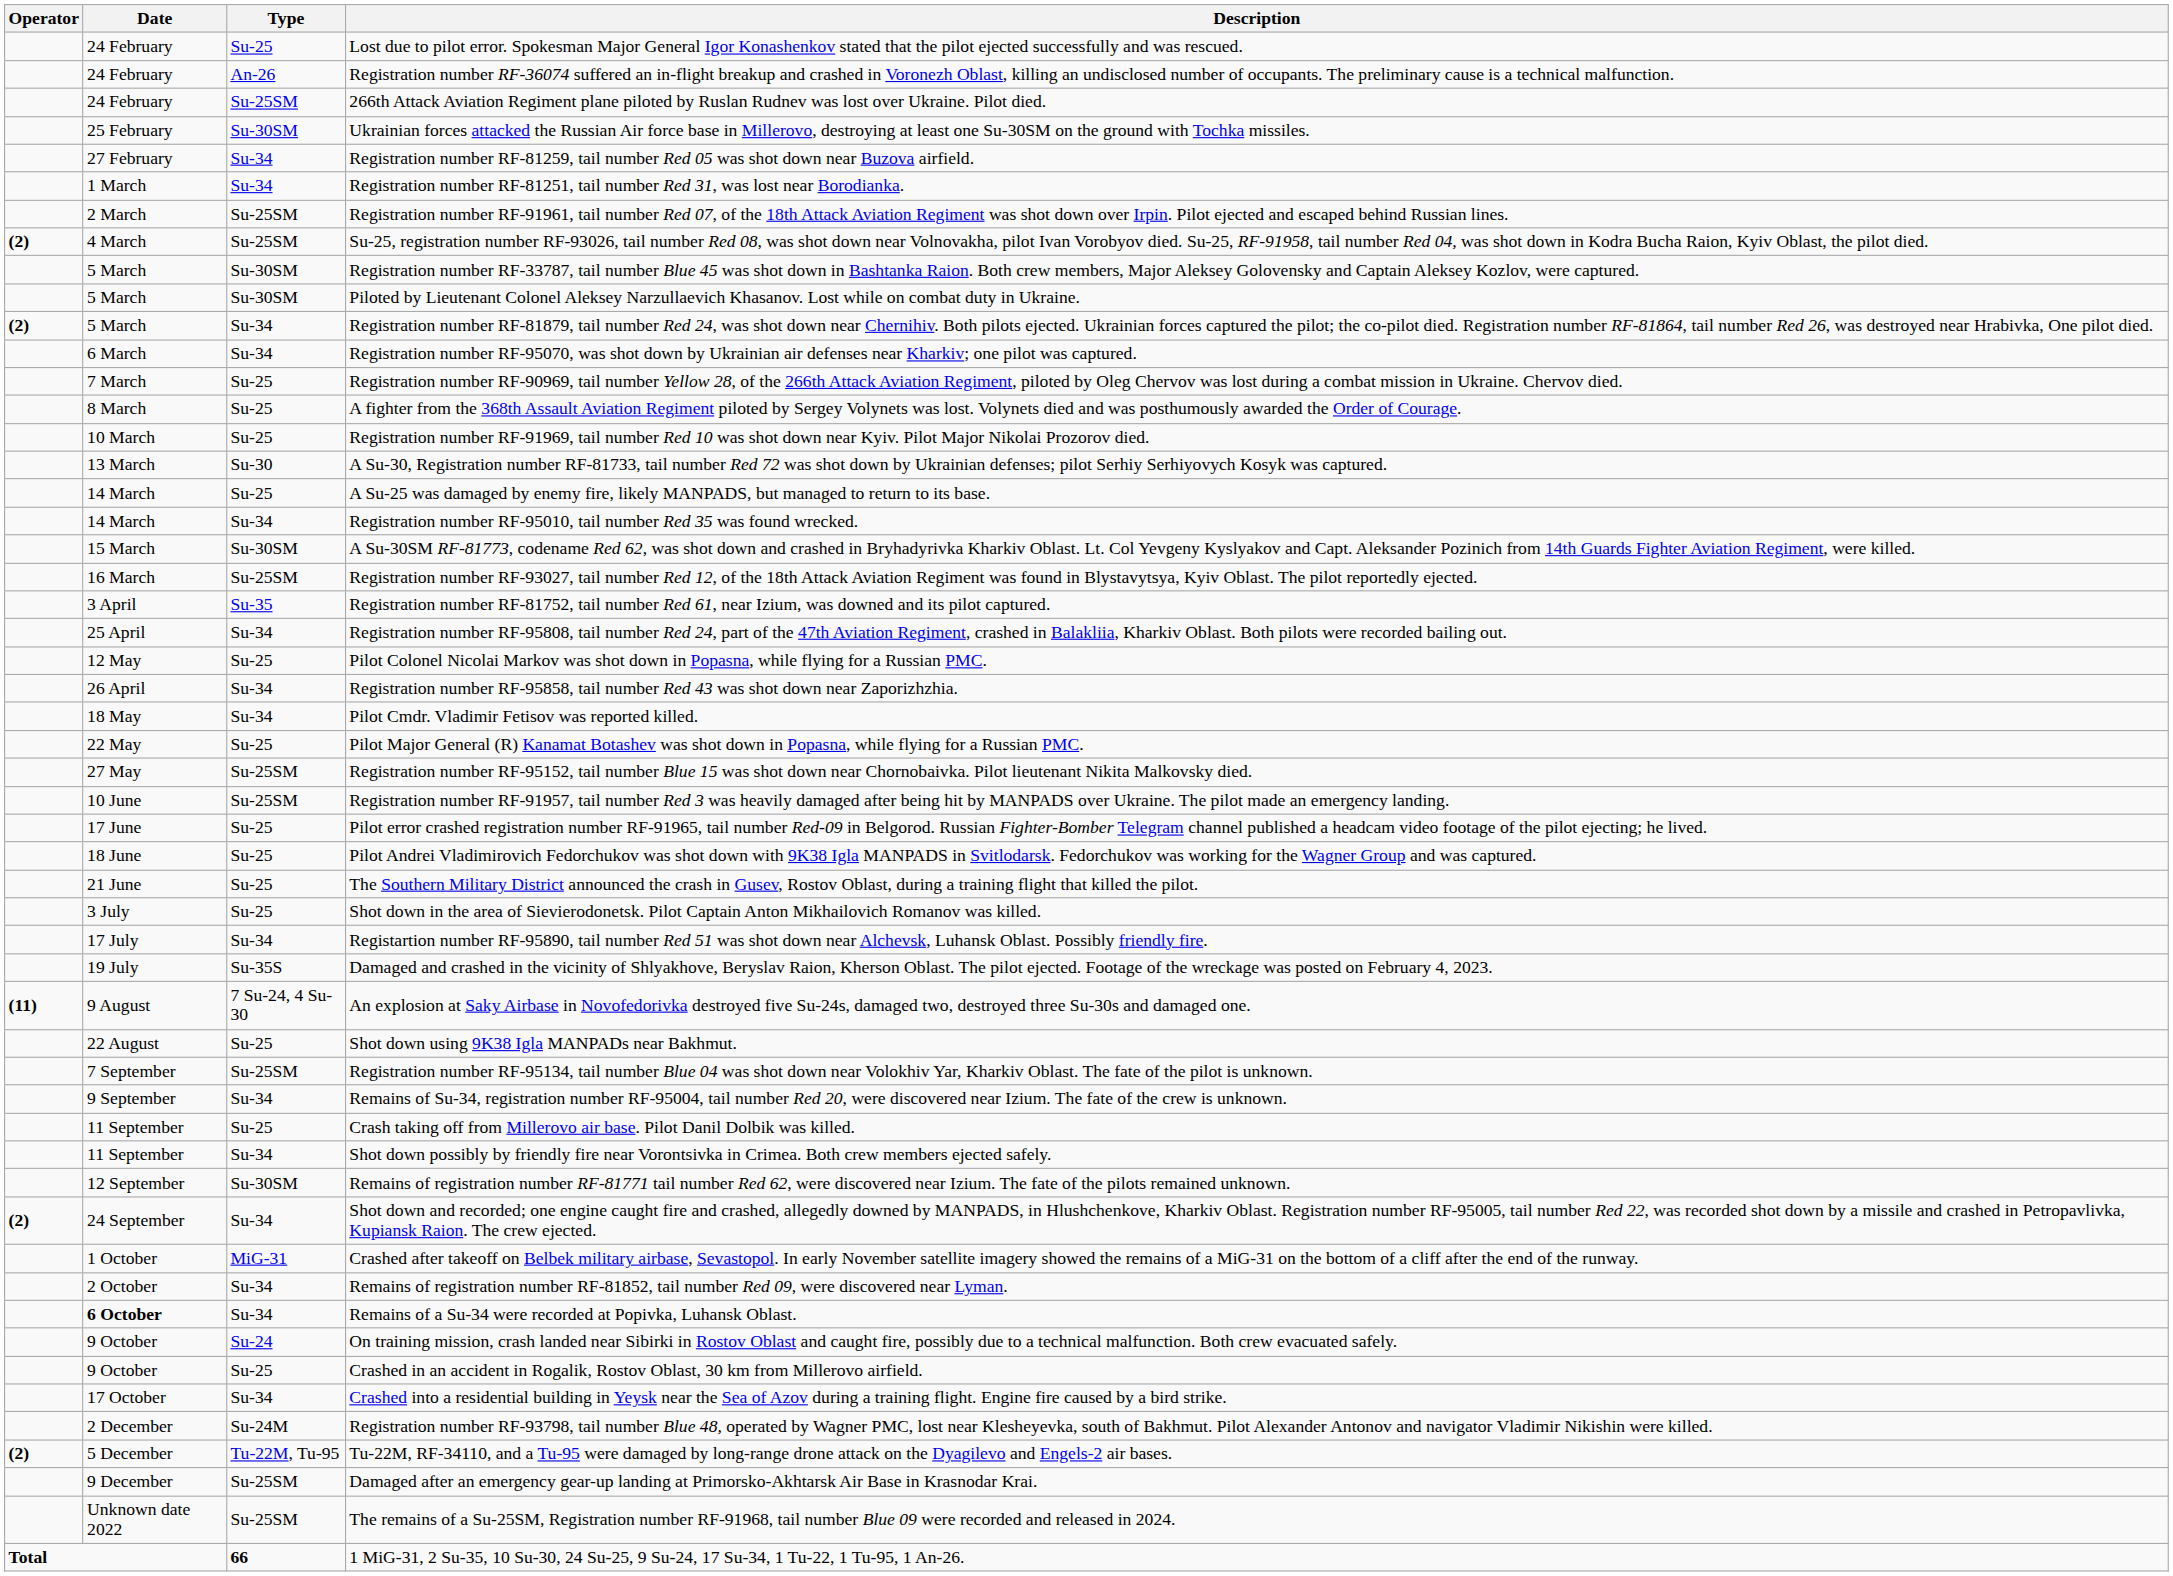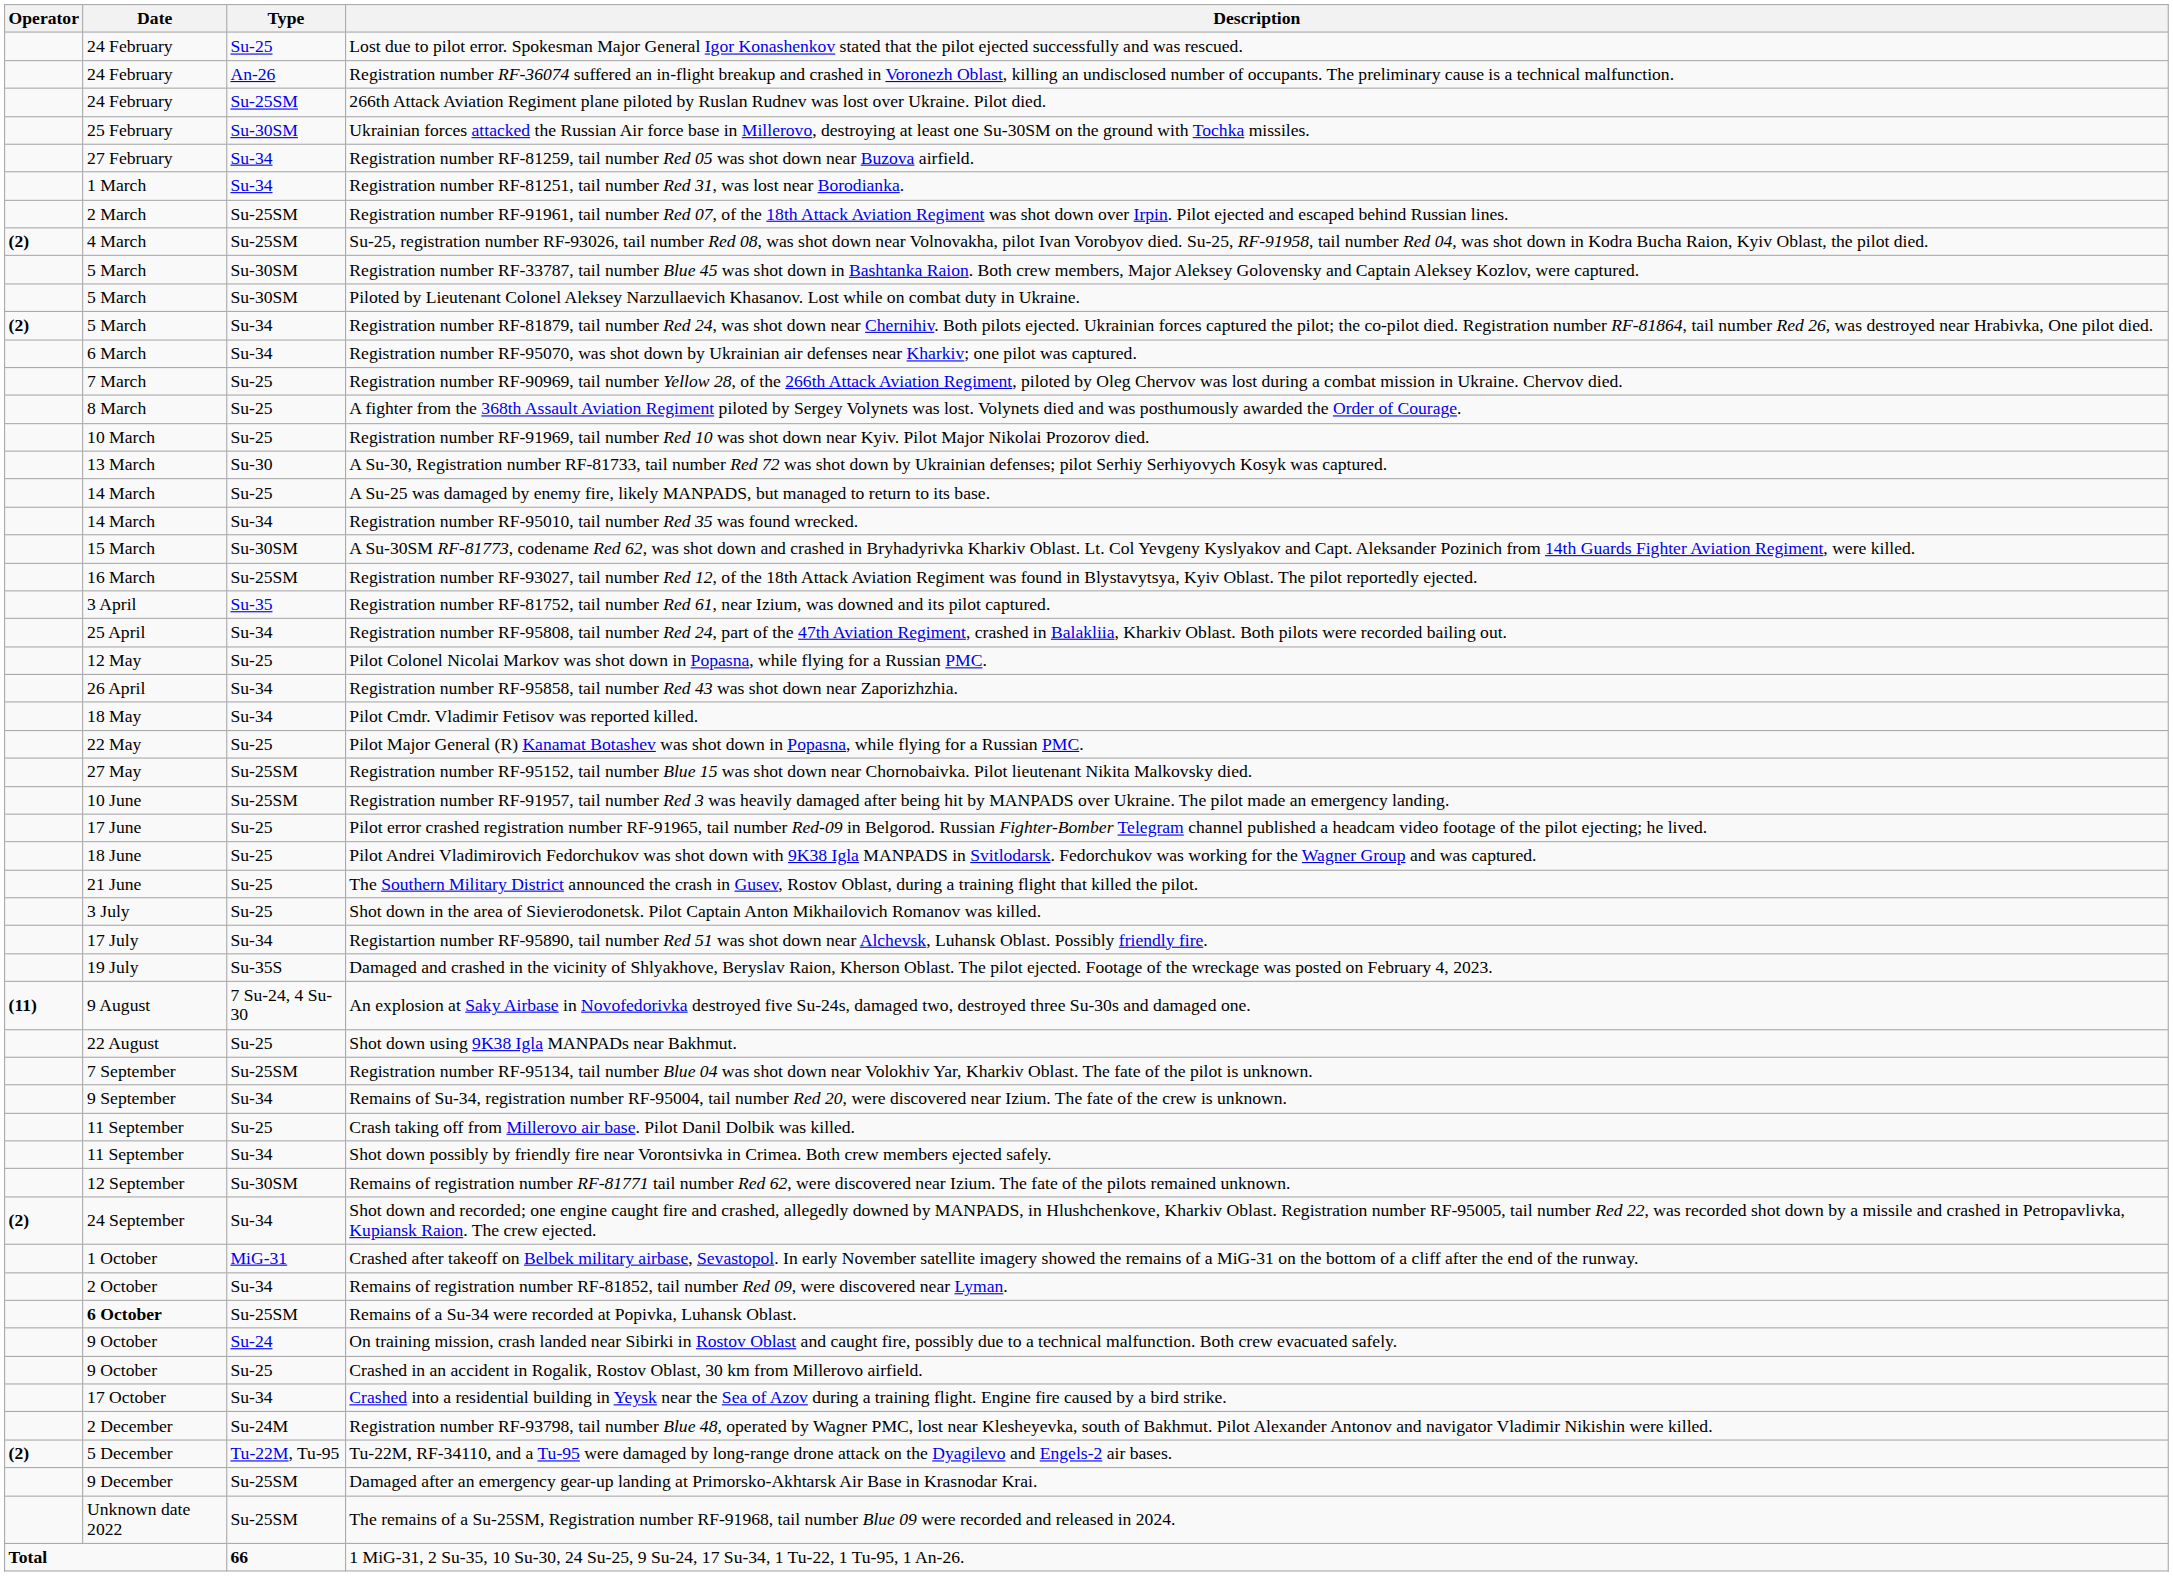 <table class="wikitable">
 <tr>
 <th>Operator</th>
 <th>Date</th>
 <th>Type</th>
 <th>Description</th>
 </tr>
 <tr>
 <td></td>
 <td>24 February</td>
 <td><a href='#'>Su-25</a></td>
 <td>Lost due to pilot error. Spokesman Major General <a href='#'>Igor Konashenkov</a> stated that the pilot ejected successfully and was rescued.</td>
 </tr>
 <tr>
 <td></td>
 <td>24 February</td>
 <td><a href='#'>An-26</a></td>
 <td>Registration number <em>RF-36074</em> suffered an in-flight breakup and crashed in <a href='#'>Voronezh Oblast</a>, killing an undisclosed number of occupants. The preliminary cause is a technical malfunction.</td>
 </tr>
 <tr>
 <td></td>
 <td>24 February</td>
 <td><a href='#'>Su-25SM</a></td>
 <td>266th Attack Aviation Regiment plane piloted by Ruslan Rudnev was lost over Ukraine. Pilot died.</td>
 </tr>
 <tr>
 <td></td>
 <td>25 February</td>
 <td><a href='#'>Su-30SM</a></td>
 <td>Ukrainian forces <a href='#'>attacked</a> the Russian Air force base in <a href='#'>Millerovo</a>, destroying at least one Su-30SM on the ground with <a href='#'>Tochka</a> missiles.</td>
 </tr>
 <tr>
 <td></td>
 <td>27 February</td>
 <td><a href='#'>Su-34</a></td>
 <td>Registration number RF-81259, tail number <em>Red 05</em> was shot down near <a href='#'>Buzova</a> airfield.</td>
 </tr>
 <tr>
 <td></td>
 <td>1 March</td>
 <td><a href='#'>Su-34</a></td>
 <td>Registration number RF-81251, tail number <em>Red 31</em>, was lost near <a href='#'>Borodianka</a>.</td>
 </tr>
 <tr>
 <td></td>
 <td>2 March</td>
 <td>Su-25SM</td>
 <td>Registration number RF-91961, tail number <em>Red 07</em>, of the <a href='#'>18th Attack Aviation Regiment</a> was shot down over <a href='#'>Irpin</a>. Pilot ejected and escaped behind Russian lines.</td>
 </tr>
 <tr>
 <td> <strong>(2)</strong></td>
 <td>4 March</td>
 <td>Su-25SM</td>
 <td>Su-25, registration number RF-93026, tail number <em>Red 08</em>, was shot down near Volnovakha, pilot Ivan Vorobyov died. Su-25, <em>RF-91958</em>, tail number <em>Red 04,</em> was shot down in Kodra Bucha Raion, Kyiv Oblast, the pilot died.</td>
 </tr>
 <tr>
 <td></td>
 <td>5 March</td>
 <td>Su-30SM</td>
 <td>Registration number RF-33787, tail number <em>Blue 45</em> was shot down in <a href='#'>Bashtanka Raion</a>. Both crew members, Major Aleksey Golovensky and Captain Aleksey Kozlov, were captured.</td>
 </tr>
 <tr>
 <td></td>
 <td>5 March</td>
 <td>Su-30SM</td>
 <td>Piloted by Lieutenant Colonel Aleksey Narzullaevich Khasanov. Lost while on combat duty in Ukraine.</td>
 </tr>
 <tr>
 <td> <strong>(2)</strong></td>
 <td>5 March</td>
 <td>Su-34</td>
 <td>Registration number RF-81879, tail number <em>Red 24</em>, was shot down near <a href='#'>Chernihiv</a>. Both pilots ejected. Ukrainian forces captured the pilot; the co-pilot died. Registration number <em>RF-81864</em>, tail number <em>Red 26</em>, was destroyed near Hrabivka, One pilot died.</td>
 </tr>
 <tr>
 <td></td>
 <td>6 March</td>
 <td>Su-34</td>
 <td>Registration number RF-95070, was shot down by Ukrainian air defenses near <a href='#'>Kharkiv</a>; one pilot was captured.</td>
 </tr>
 <tr>
 <td></td>
 <td>7 March</td>
 <td>Su-25</td>
 <td>Registration number RF-90969, tail number <em>Yellow 28</em>, of the <a href='#'>266th Attack Aviation Regiment</a>, piloted by Oleg Chervov was lost during a combat mission in Ukraine. Chervov died.</td>
 </tr>
 <tr>
 <td></td>
 <td>8 March</td>
 <td>Su-25</td>
 <td>A fighter from the <a href='#'>368th Assault Aviation Regiment</a> piloted by Sergey Volynets was lost. Volynets died and was posthumously awarded the <a href='#'>Order of Courage</a>.</td>
 </tr>
 <tr>
 <td></td>
 <td>10 March</td>
 <td>Su-25</td>
 <td>Registration number RF-91969, tail number <em>Red 10</em> was shot down near Kyiv. Pilot Major Nikolai Prozorov died.</td>
 </tr>
 <tr>
 <td></td>
 <td>13 March</td>
 <td>Su-30</td>
 <td>A Su-30, Registration number RF-81733, tail number <em>Red 72</em> was shot down by Ukrainian defenses; pilot Serhiy Serhiyovych Kosyk was captured.</td>
 </tr>
 <tr>
 <td></td>
 <td>14 March</td>
 <td>Su-25</td>
 <td>A Su-25 was damaged by enemy fire, likely MANPADS, but managed to return to its base.</td>
 </tr>
 <tr>
 <td></td>
 <td>14 March</td>
 <td>Su-34</td>
 <td>Registration number RF-95010, tail number <em>Red 35</em> was found wrecked.</td>
 </tr>
 <tr>
 <td></td>
 <td>15 March</td>
 <td>Su-30SM</td>
 <td>A Su-30SM <em>RF-81773</em>, codename <em>Red 62</em>, was shot down and crashed in Bryhadyrivka Kharkiv Oblast. Lt. Col Yevgeny Kyslyakov and Capt. Aleksander Pozinich from <a href='#'>14th Guards Fighter Aviation Regiment</a>, were killed.</td>
 </tr>
 <tr>
 <td></td>
 <td>16 March</td>
 <td>Su-25SM</td>
 <td>Registration number RF-93027, tail number <em>Red 12</em>, of the 18th Attack Aviation Regiment was found in Blystavytsya, Kyiv Oblast. The pilot reportedly ejected.</td>
 </tr>
 <tr>
 <td></td>
 <td>3 April</td>
 <td><a href='#'>Su-35</a></td>
 <td>Registration number RF-81752, tail number <em>Red 61</em>, near Izium, was downed and its pilot captured.</td>
 </tr>
 <tr>
 <td></td>
 <td>25 April</td>
 <td>Su-34</td>
 <td>Registration number RF-95808, tail number <em>Red 24</em>, part of the <a href='#'>47th Aviation Regiment</a>, crashed in <a href='#'>Balakliia</a>, Kharkiv Oblast. Both pilots were recorded bailing out.</td>
 </tr>
 <tr>
 <td></td>
 <td>12 May</td>
 <td>Su-25</td>
 <td>Pilot Colonel Nicolai Markov was shot down in <a href='#'>Popasna</a>, while flying for a Russian <a href='#'>PMC</a>.</td>
 </tr>
 <tr>
 <td></td>
 <td>26 April</td>
 <td>Su-34</td>
 <td>Registration number RF-95858, tail number <em>Red 43</em> was shot down near Zaporizhzhia.</td>
 </tr>
 <tr>
 <td></td>
 <td>18 May</td>
 <td>Su-34</td>
 <td>Pilot Cmdr. Vladimir Fetisov was reported killed.</td>
 </tr>
 <tr>
 <td></td>
 <td>22 May</td>
 <td>Su-25</td>
 <td>Pilot Major General (R) <a href='#'>Kanamat Botashev</a> was shot down in <a href='#'>Popasna</a>, while flying for a Russian <a href='#'>PMC</a>.</td>
 </tr>
 <tr>
 <td></td>
 <td>27 May</td>
 <td>Su-25SM</td>
 <td>Registration number RF-95152, tail number <em>Blue 15</em> was shot down near Chornobaivka. Pilot lieutenant Nikita Malkovsky died.</td>
 </tr>
 <tr>
 <td></td>
 <td>10 June</td>
 <td>Su-25SM</td>
 <td>Registration number RF-91957, tail number <em>Red 3</em> was heavily damaged after being hit by MANPADS over Ukraine. The pilot made an emergency landing.</td>
 </tr>
 <tr>
 <td></td>
 <td>17 June</td>
 <td>Su-25</td>
 <td>Pilot error crashed registration number RF-91965, tail number <em>Red-09</em> in Belgorod. Russian <em>Fighter-Bomber</em> <a href='#'>Telegram</a> channel published a headcam video footage of the pilot ejecting; he lived.</td>
 </tr>
 <tr>
 <td><span></span></td>
 <td>18 June</td>
 <td>Su-25</td>
 <td>Pilot Andrei Vladimirovich Fedorchukov was shot down with <a href='#'>9K38 Igla</a> MANPADS in <a href='#'>Svitlodarsk</a>. Fedorchukov was working for the <a href='#'>Wagner Group</a> and was captured.</td>
 </tr>
 <tr>
 <td></td>
 <td>21 June</td>
 <td>Su-25</td>
 <td>The <a href='#'>Southern Military District</a> announced the crash in <a href='#'>Gusev</a>, Rostov Oblast, during a training flight that killed the pilot.</td>
 </tr>
 <tr>
 <td></td>
 <td>3 July</td>
 <td>Su-25</td>
 <td>Shot down in the area of Sievierodonetsk. Pilot Captain Anton Mikhailovich Romanov was killed.</td>
 </tr>
 <tr>
 <td></td>
 <td>17 July</td>
 <td>Su-34</td>
 <td>Registartion number RF-95890, tail number <em>Red 51</em> was shot down near <a href='#'>Alchevsk</a>, Luhansk Oblast. Possibly <a href='#'>friendly fire</a>.</td>
 </tr>
 <tr>
 <td></td>
 <td>19 July</td>
 <td>Su-35S</td>
 <td>Damaged and crashed in the vicinity of Shlyakhove, Beryslav Raion, Kherson Oblast. The pilot ejected. Footage of the wreckage was posted on February 4, 2023.</td>
 </tr>
 <tr>
 <td> <strong>(11)</strong></td>
 <td>9 August</td>
 <td>7 Su-24, 4 Su-30</td>
 <td>An explosion at <a href='#'>Saky Airbase</a> in <a href='#'>Novofedorivka</a> destroyed five Su-24s, damaged two, destroyed three Su-30s and damaged one.</td>
 </tr>
 <tr>
 <td></td>
 <td>22 August</td>
 <td>Su-25</td>
 <td>Shot down using <a href='#'>9K38 Igla</a> MANPADs near Bakhmut.</td>
 </tr>
 <tr>
 <td></td>
 <td>7 September</td>
 <td>Su-25SM</td>
 <td>Registration number RF-95134, tail number <em>Blue 04</em> was shot down near Volokhiv Yar, Kharkiv Oblast. The fate of the pilot is unknown.</td>
 </tr>
 <tr>
 <td></td>
 <td>9 September</td>
 <td>Su-34</td>
 <td>Remains of Su-34, registration number RF-95004, tail number <em>Red 20</em>, were discovered near Izium. The fate of the crew is unknown.</td>
 </tr>
 <tr>
 <td></td>
 <td>11 September</td>
 <td>Su-25</td>
 <td>Crash taking off from <a href='#'>Millerovo air base</a>. Pilot Danil Dolbik was killed.</td>
 </tr>
 <tr>
 <td></td>
 <td>11 September</td>
 <td>Su-34</td>
 <td>Shot down possibly by friendly fire near Vorontsivka in Crimea. Both crew members ejected safely.</td>
 </tr>
 <tr>
 <td></td>
 <td>12 September</td>
 <td>Su-30SM</td>
 <td>Remains of registration number <em>RF-81771</em> tail number <em>Red 62</em>, were discovered near Izium. The fate of the pilots remained unknown.</td>
 </tr>
 <tr>
 <td> <strong>(2)</strong></td>
 <td>24 September</td>
 <td>Su-34</td>
 <td>Shot down and recorded; one engine caught fire and crashed, allegedly downed by MANPADS, in Hlushchenkove, Kharkiv Oblast. Registration number RF-95005, tail number <em>Red 22</em>, was recorded shot down by a missile and crashed in Petropavlivka, <a href='#'>Kupiansk Raion</a>. The crew ejected.</td>
 </tr>
 <tr>
 <td></td>
 <td>1 October</td>
 <td><a href='#'>MiG-31</a></td>
 <td>Crashed after takeoff on <a href='#'>Belbek military airbase</a>, <a href='#'>Sevastopol</a>. In early November satellite imagery showed the remains of a MiG-31 on the bottom of a cliff after the end of the runway.</td>
 </tr>
 <tr>
 <td></td>
 <td>2 October</td>
 <td>Su-34</td>
 <td>Remains of registration number RF-81852, tail number <em>Red 09</em>, were discovered near <a href='#'>Lyman</a>.</td>
 </tr>
 <tr>
 <td></td>
 <td><strong>6 October</strong></td>
-<td>Su-34</td>
+<td>Su-25SM</td>
 <td>Remains of a Su-34 were recorded at Popivka, Luhansk Oblast.</td>
 </tr>
 <tr>
 <td></td>
 <td>9 October</td>
 <td><a href='#'>Su-24</a></td>
 <td>On training mission, crash landed near Sibirki in <a href='#'>Rostov Oblast</a> and caught fire, possibly due to a technical malfunction. Both crew evacuated safely.</td>
 </tr>
 <tr>
 <td></td>
 <td>9 October</td>
 <td>Su-25</td>
 <td>Crashed in an accident in Rogalik, Rostov Oblast, 30 km from Millerovo airfield.</td>
 </tr>
 <tr>
 <td></td>
 <td>17 October</td>
 <td>Su-34</td>
 <td><a href='#'>Crashed</a> into a residential building in <a href='#'>Yeysk</a> near the <a href='#'>Sea of Azov</a> during a training flight. Engine fire caused by a bird strike.</td>
 </tr>
 <tr>
 <td><span></span></td>
 <td>2 December</td>
 <td>Su-24M</td>
 <td>Registration number RF-93798, tail number <em>Blue 48,</em> operated by Wagner PMC, lost near Klesheyevka, south of Bakhmut. Pilot Alexander Antonov and navigator Vladimir Nikishin were killed.</td>
 </tr>
 <tr>
 <td> <strong>(2)</strong></td>
 <td>5 December</td>
 <td><a href='#'>Tu-22M</a>, Tu-95</td>
 <td>Tu-22M, RF-34110, and a <a href='#'>Tu-95</a> were damaged by long-range drone attack on the <a href='#'>Dyagilevo</a> and <a href='#'>Engels-2</a> air bases.</td>
 </tr>
 <tr>
 <td></td>
 <td>9 December</td>
 <td>Su-25SM</td>
 <td>Damaged after an emergency gear-up landing at Primorsko-Akhtarsk Air Base in Krasnodar Krai.</td>
 </tr>
 <tr>
 <td></td>
 <td>Unknown date 2022</td>
 <td>Su-25SM</td>
 <td>The remains of a Su-25SM, Registration number RF-91968, tail number <em>Blue 09</em> were recorded and released in 2024.</td>
 </tr>
 <tr>
 <td colspan="2"><strong>Total</strong></td>
 <td><strong>66</strong></td>
 <td>1 MiG-31, 2 Su-35, 10 Su-30, 24 Su-25, 9 Su-24, 17 Su-34, 1 Tu-22, 1 Tu-95, 1 An-26.</td>
 </tr>
 </table>
